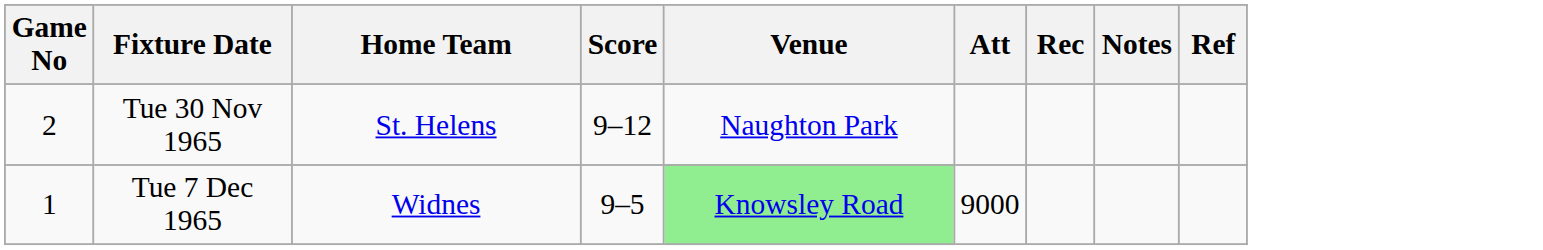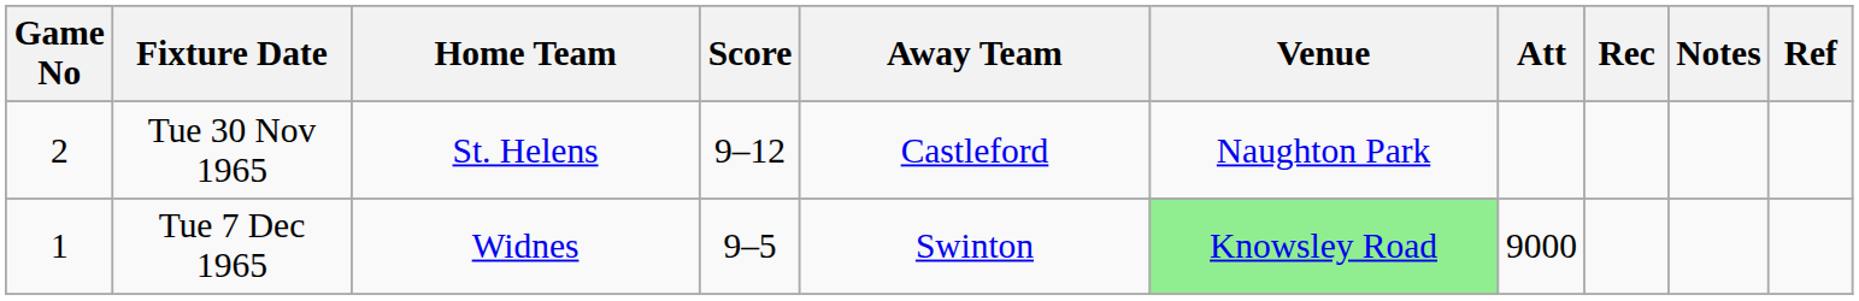 <table class="wikitable" style="text-align:center;">
 <tr>
 <th width=20 abbr="No">Game No</th>
 <th width=100 abbr="Date">Fixture Date</th>
 <th width=150 abbr="Home Team">Home Team</th>
 <th width=20 abbr="Score">Score</th>
+<th width=150 abbr="Away Team">Away Team</th>
 <th width=150 abbr="Venue">Venue</th>
 <th width=30 abbr="Att">Att</th>
 <th width=30 abbr="Rec">Rec</th>
 <th width=20 abbr="Notes">Notes</th>
 <th width=30 abbr="Ref">Ref</th>
 </tr>
 <tr>
 <td>2</td>
 <td>Tue 30 Nov 1965</td>
 <td><a href='#'>St. Helens</a></td>
 <td>9–12</td>
+<td><a href='#'>Castleford</a></td>
 <td><a href='#'>Naughton Park</a></td>
 <td></td>
 <td></td>
 <td></td>
 <td></td>
 </tr>
 <tr>
 <td>1</td>
 <td>Tue 7 Dec 1965</td>
 <td><a href='#'>Widnes</a></td>
 <td>9–5</td>
+<td><a href='#'>Swinton</a></td>
 <td style="background: lightgreen;"><a href='#'>Knowsley Road</a></td>
 <td>9000</td>
 <td></td>
 <td></td>
 <td></td>
 </tr>
 </table>
